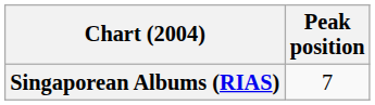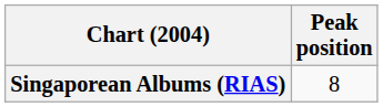 <table class="wikitable plainrowheaders" style="text-align:center">
 <tr>
 <th scope="col">Chart (2004)</th>
 <th scope="col">Peak<br>position</th>
 </tr>
 <tr>
 <th scope="row">Singaporean Albums (<a href='#'>RIAS</a>)</th>
-<td>7</td>
+<td>8</td>
 </tr>
 </table>
